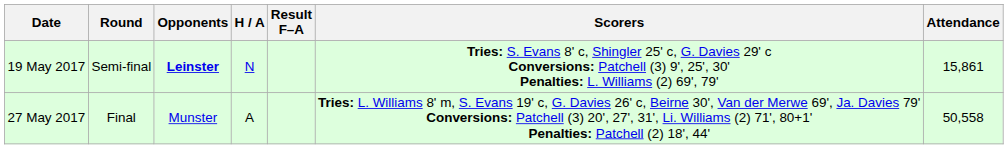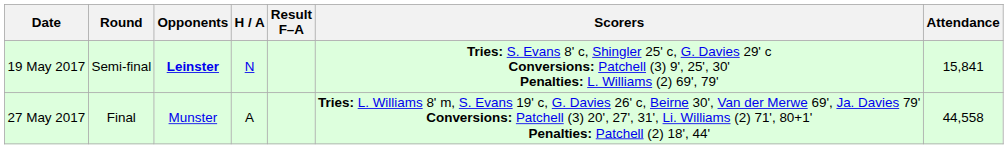 <table class="wikitable" style="text-align:center">
 <tr>
 <th>Date</th>
 <th>Round</th>
 <th>Opponents</th>
 <th>H / A</th>
 <th>Result<br>F–A</th>
 <th>Scorers</th>
 <th>Attendance</th>
 </tr>
 <tr bgcolor="ddffdd">
 <td>19 May 2017</td>
 <td>Semi-final</td>
 <td><strong><a href='#'>Leinster</a></strong></td>
 <td><a href='#'>N</a></td>
 <td></td>
 <td><strong>Tries:</strong> <a href='#'>S. Evans</a> 8' c, <a href='#'>Shingler</a> 25' c, <a href='#'>G. Davies</a> 29' c<br><strong>Conversions:</strong> <a href='#'>Patchell</a> (3) 9', 25', 30'<br><strong>Penalties:</strong> <a href='#'>L. Williams</a> (2) 69', 79'</td>
-<td>15,861</td>
+<td>15,841</td>
 </tr>
 <tr bgcolor="ddffdd">
 <td>27 May 2017</td>
 <td>Final</td>
 <td><a href='#'>Munster</a></td>
 <td>A</td>
 <td></td>
 <td><strong>Tries:</strong> <a href='#'>L. Williams</a> 8' m, <a href='#'>S. Evans</a> 19' c, <a href='#'>G. Davies</a> 26' c, <a href='#'>Beirne</a> 30', <a href='#'>Van der Merwe</a> 69', <a href='#'>Ja. Davies</a> 79' <br> <strong>Conversions:</strong> <a href='#'>Patchell</a> (3) 20', 27', 31', <a href='#'>Li. Williams</a> (2) 71', 80+1' <br> <strong>Penalties:</strong> <a href='#'>Patchell</a> (2) 18', 44'</td>
-<td>50,558</td>
+<td>44,558</td>
 </tr>
 </table>
